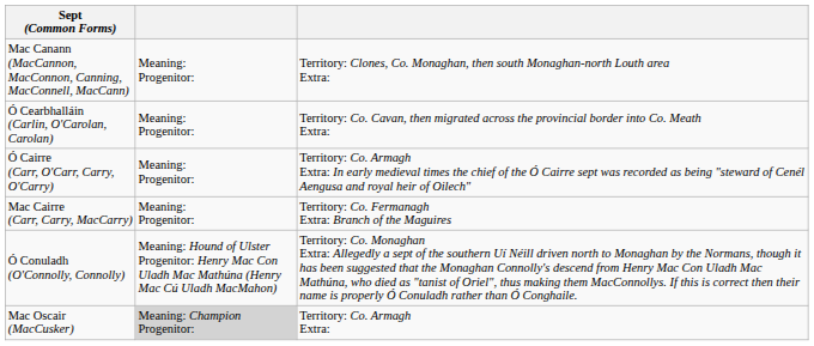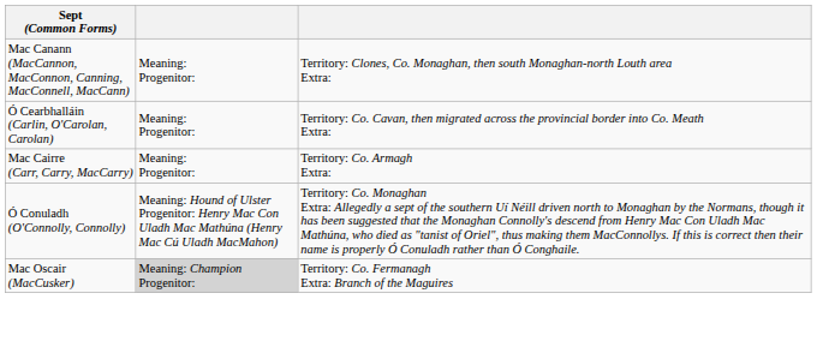 <table class="wikitable">
 <tr>
 <th width="160"><strong>Sept</strong><br><strong><em>(Common Forms)</em></strong></th>
 <th width="200"></th>
 <th width="650"></th>
 </tr>
 <tr>
 <td>Mac Canann<br><em>(MacCannon, MacConnon, Canning, MacConnell, MacCann)</em></td>
 <td>Meaning:<br>Progenitor:</td>
 <td>Territory: <em>Clones, Co. Monaghan, then south Monaghan-north Louth area</em><br>Extra:</td>
 </tr>
 <tr>
 <td>Ó Cearbhalláin<br><em>(Carlin, O'Carolan, Carolan)</em></td>
 <td>Meaning:<br>Progenitor:</td>
 <td>Territory: <em>Co. Cavan, then migrated across the provincial border into Co. Meath</em><br>Extra:</td>
 </tr>
 <tr>
-<td>Ó Cairre<br><em>(Carr, O'Carr, Carry, O'Carry)</em></td>
-<td>Meaning:<br>Progenitor:</td>
-<td>Territory: <em>Co. Armagh</em><br>Extra: <em>In early medieval times the chief of the Ó Cairre sept was recorded as being "steward of Cenél Aengusa and royal heir of Oilech"</em></td>
-</tr>
-<tr>
 <td>Mac Cairre<br><em>(Carr, Carry, MacCarry)</em></td>
 <td>Meaning:<br>Progenitor:</td>
-<td>Territory: <em>Co. Fermanagh</em><br>Extra: <em>Branch of the Maguires</em></td>
+<td>Territory: <em>Co. Armagh</em><br>Extra:</td>
 </tr>
 <tr>
 <td>Ó Conuladh<br><em>(O'Connolly, Connolly)</em></td>
 <td>Meaning: <em>Hound of Ulster</em><br>Progenitor: <em>Henry Mac Con Uladh Mac Mathúna (Henry Mac Cú Uladh MacMahon)</em></td>
 <td>Territory: <em>Co. Monaghan</em><br>Extra: <em>Allegedly a sept of the southern Uí Néill driven north to Monaghan by the Normans, though it has been suggested that the Monaghan Connolly's descend from Henry Mac Con Uladh Mac Mathúna, who died as "tanist of Oriel", thus making them MacConnollys. If this is correct then their name is properly Ó Conuladh rather than Ó Conghaile.</em></td>
 </tr>
 <tr>
 <td>Mac Oscair<br><em>(MacCusker)</em></td>
 <td style="background: lightgrey;">Meaning: <em>Champion</em><br>Progenitor:</td>
-<td>Territory: <em>Co. Armagh</em><br>Extra:</td>
+<td>Territory: <em>Co. Fermanagh</em><br>Extra: <em>Branch of the Maguires</em></td>
 </tr>
 </table>
